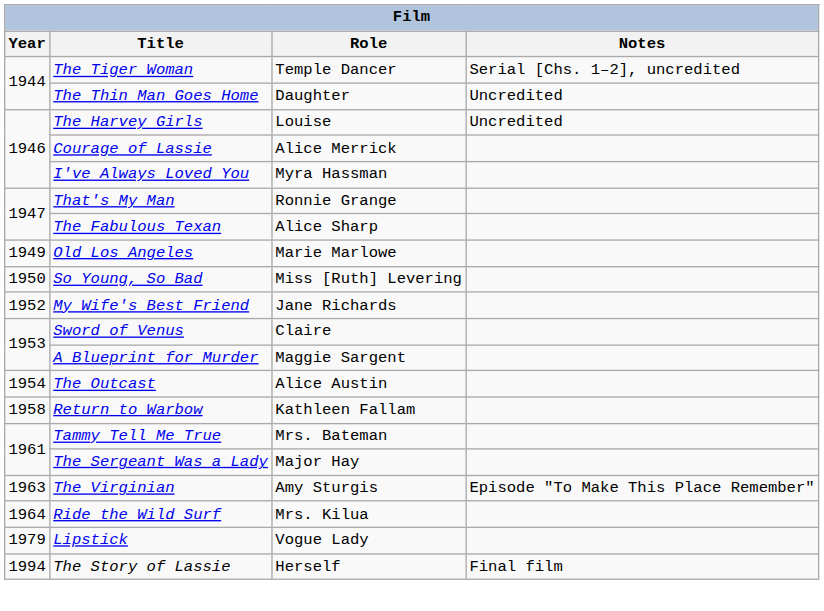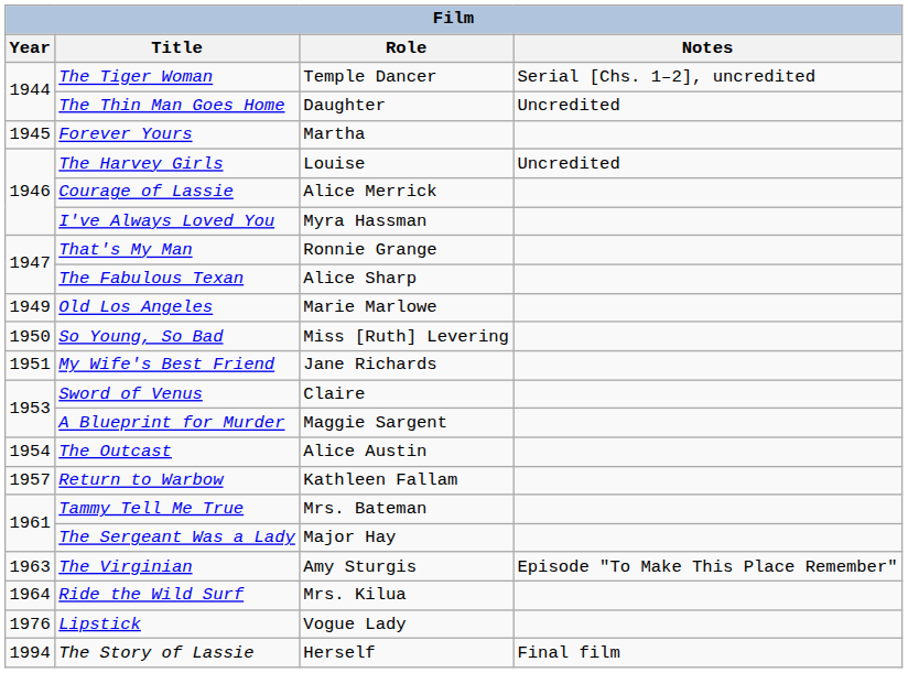 <table class="wikitable" style="font-size: 90%;">
 <tr>
 <th colspan="4" style="background: LightSteelBlue;">Film</th>
 </tr>
 <tr>
 <th>Year</th>
 <th>Title</th>
 <th>Role</th>
 <th>Notes</th>
 </tr>
 <tr>
 <td rowspan=2>1944</td>
 <td><em><a href='#'>The Tiger Woman</a></em></td>
 <td>Temple Dancer</td>
 <td>Serial [Chs. 1–2], uncredited</td>
 </tr>
 <tr>
 <td><em><a href='#'>The Thin Man Goes Home</a></em></td>
 <td>Daughter</td>
 <td>Uncredited</td>
+</tr>
+<tr>
+<td>1945</td>
+<td><em><a href='#'>Forever Yours</a></em></td>
+<td>Martha</td>
+<td></td>
 </tr>
 <tr>
 <td rowspan=3>1946</td>
 <td><em><a href='#'>The Harvey Girls</a></em></td>
 <td>Louise</td>
 <td>Uncredited</td>
 </tr>
 <tr>
 <td><em><a href='#'>Courage of Lassie</a></em></td>
 <td>Alice Merrick</td>
 <td></td>
 </tr>
 <tr>
 <td><em><a href='#'>I've Always Loved You</a></em></td>
 <td>Myra Hassman</td>
 <td></td>
 </tr>
 <tr>
 <td rowspan=2>1947</td>
 <td><em><a href='#'>That's My Man</a></em></td>
 <td>Ronnie Grange</td>
 <td></td>
 </tr>
 <tr>
 <td><em><a href='#'>The Fabulous Texan</a></em></td>
 <td>Alice Sharp</td>
 <td></td>
 </tr>
 <tr>
 <td>1949</td>
 <td><em><a href='#'>Old Los Angeles</a></em></td>
 <td>Marie Marlowe</td>
 <td></td>
 </tr>
 <tr>
 <td>1950</td>
 <td><em><a href='#'>So Young, So Bad</a></em></td>
 <td>Miss [Ruth] Levering</td>
 <td></td>
 </tr>
 <tr>
-<td>1952</td>
+<td>1951</td>
 <td><em><a href='#'>My Wife's Best Friend</a></em></td>
 <td>Jane Richards</td>
 <td></td>
 </tr>
 <tr>
 <td rowspan=2>1953</td>
 <td><em><a href='#'>Sword of Venus</a></em></td>
 <td>Claire</td>
 <td></td>
 </tr>
 <tr>
 <td><em><a href='#'>A Blueprint for Murder</a></em></td>
 <td>Maggie Sargent</td>
 <td></td>
 </tr>
 <tr>
 <td>1954</td>
 <td><em><a href='#'>The Outcast</a></em></td>
 <td>Alice Austin</td>
 <td></td>
 </tr>
 <tr>
-<td>1958</td>
+<td>1957</td>
 <td><em><a href='#'>Return to Warbow</a></em></td>
 <td>Kathleen Fallam</td>
 <td></td>
 </tr>
 <tr>
 <td rowspan=2>1961</td>
 <td><em><a href='#'>Tammy Tell Me True</a></em></td>
 <td>Mrs. Bateman</td>
 <td></td>
 </tr>
 <tr>
 <td><em><a href='#'>The Sergeant Was a Lady</a></em></td>
 <td>Major Hay</td>
 <td></td>
 </tr>
 <tr>
 <td>1963</td>
 <td><em><a href='#'>The Virginian</a></em></td>
 <td>Amy Sturgis</td>
 <td>Episode "To Make This Place Remember"</td>
 </tr>
 <tr>
 <td>1964</td>
 <td><em><a href='#'>Ride the Wild Surf</a></em></td>
 <td>Mrs. Kilua</td>
 <td></td>
 </tr>
 <tr>
-<td>1979</td>
+<td>1976</td>
 <td><em><a href='#'>Lipstick</a></em></td>
 <td>Vogue Lady</td>
 <td></td>
 </tr>
 <tr>
 <td>1994</td>
 <td><em>The Story of Lassie</em></td>
 <td>Herself</td>
 <td>Final film</td>
 </tr>
 </table>
